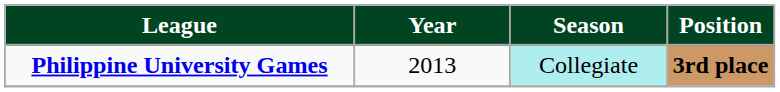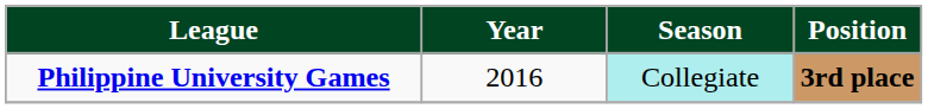 <table class="wikitable" style="text-align:center; font-size:10pt;">
 <tr style="background: #014421; font-weight:bold;">
 <td style="width:14em;color:#FFFFFF">League</td>
 <td style="width:6em;color:#FFFFFF">Year</td>
 <td style="width:6em;color:#FFFFFF">Season</td>
 <td style="width:4em;color:#FFFFFF">Position</td>
 </tr>
 <tr>
 <td><strong><a href='#'>Philippine University Games</a></strong></td>
-<td>2013</td>
+<td>2016</td>
 <td align="center" style="background: paleturquoise;">Collegiate</td>
 <td bgcolor="#CC9966"><strong>3rd place</strong></td>
 </tr>
 <tr>
 </tr>
 </table>
